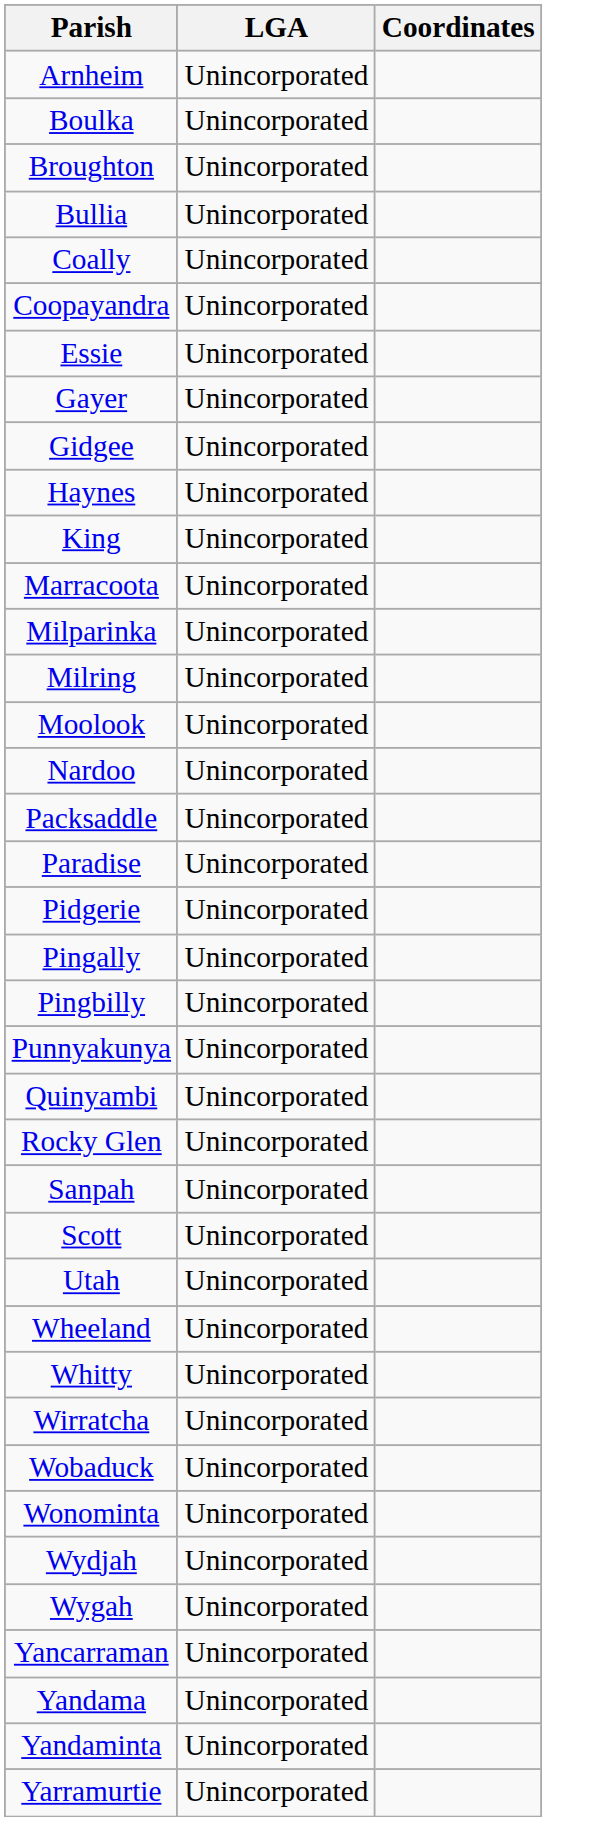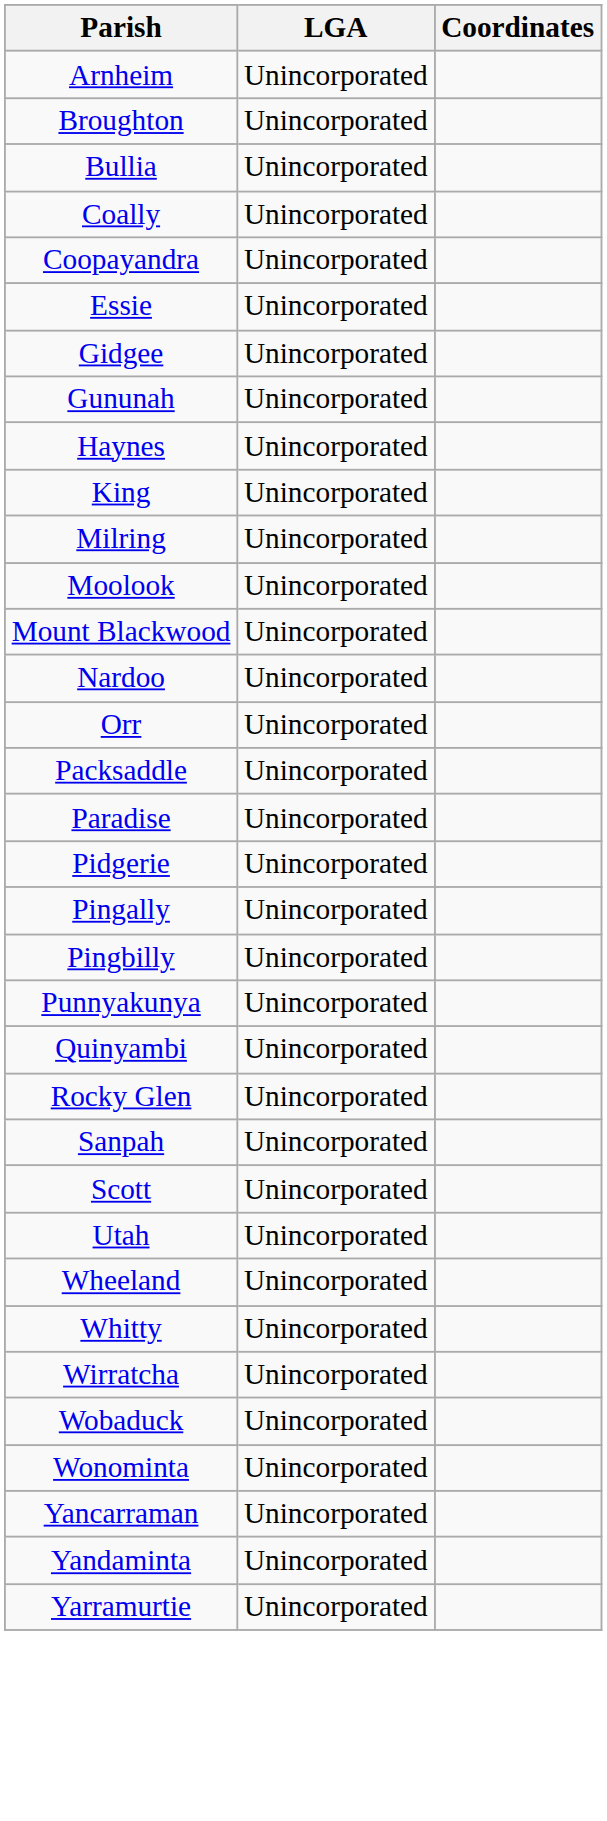 <table class="wikitable" style="text-align:center">
 <tr>
 <th>Parish</th>
 <th>LGA</th>
 <th>Coordinates</th>
 </tr>
 <tr>
 <td><a href='#'>Arnheim</a></td>
-<td>Unincorporated</td>
-<td></td>
-</tr>
-<tr>
-<td><a href='#'>Boulka</a></td>
 <td>Unincorporated</td>
 <td></td>
 </tr>
 <tr>
 <td><a href='#'>Broughton</a></td>
 <td>Unincorporated</td>
 <td></td>
 </tr>
 <tr>
 <td><a href='#'>Bullia</a></td>
 <td>Unincorporated</td>
 <td></td>
 </tr>
 <tr>
 <td><a href='#'>Coally</a></td>
 <td>Unincorporated</td>
 <td></td>
 </tr>
 <tr>
 <td><a href='#'>Coopayandra</a></td>
 <td>Unincorporated</td>
 <td></td>
 </tr>
 <tr>
 <td><a href='#'>Essie</a></td>
 <td>Unincorporated</td>
 <td></td>
 </tr>
 <tr>
-<td><a href='#'>Gayer</a></td>
+<td><a href='#'>Gidgee</a></td>
 <td>Unincorporated</td>
 <td></td>
 </tr>
 <tr>
-<td><a href='#'>Gidgee</a></td>
+<td><a href='#'>Gununah</a></td>
 <td>Unincorporated</td>
 <td></td>
 </tr>
 <tr>
 <td><a href='#'>Haynes</a></td>
 <td>Unincorporated</td>
 <td></td>
 </tr>
 <tr>
 <td><a href='#'>King</a></td>
 <td>Unincorporated</td>
 <td></td>
 </tr>
 <tr>
-<td><a href='#'>Marracoota</a></td>
-<td>Unincorporated</td>
-<td></td>
-</tr>
-<tr>
-<td><a href='#'>Milparinka</a></td>
-<td>Unincorporated</td>
-<td></td>
-</tr>
-<tr>
 <td><a href='#'>Milring</a></td>
 <td>Unincorporated</td>
 <td></td>
 </tr>
 <tr>
 <td><a href='#'>Moolook</a></td>
 <td>Unincorporated</td>
 <td></td>
 </tr>
 <tr>
+<td><a href='#'>Mount Blackwood</a></td>
+<td>Unincorporated</td>
+<td></td>
+</tr>
+<tr>
 <td><a href='#'>Nardoo</a></td>
+<td>Unincorporated</td>
+<td></td>
+</tr>
+<tr>
+<td><a href='#'>Orr</a></td>
 <td>Unincorporated</td>
 <td></td>
 </tr>
 <tr>
 <td><a href='#'>Packsaddle</a></td>
 <td>Unincorporated</td>
 <td></td>
 </tr>
 <tr>
 <td><a href='#'>Paradise</a></td>
 <td>Unincorporated</td>
 <td></td>
 </tr>
 <tr>
 <td><a href='#'>Pidgerie</a></td>
 <td>Unincorporated</td>
 <td></td>
 </tr>
 <tr>
 <td><a href='#'>Pingally</a></td>
 <td>Unincorporated</td>
 <td></td>
 </tr>
 <tr>
 <td><a href='#'>Pingbilly</a></td>
 <td>Unincorporated</td>
 <td></td>
 </tr>
 <tr>
 <td><a href='#'>Punnyakunya</a></td>
 <td>Unincorporated</td>
 <td></td>
 </tr>
 <tr>
 <td><a href='#'>Quinyambi</a></td>
 <td>Unincorporated</td>
 <td></td>
 </tr>
 <tr>
 <td><a href='#'>Rocky Glen</a></td>
 <td>Unincorporated</td>
 <td></td>
 </tr>
 <tr>
 <td><a href='#'>Sanpah</a></td>
 <td>Unincorporated</td>
 <td></td>
 </tr>
 <tr>
 <td><a href='#'>Scott</a></td>
 <td>Unincorporated</td>
 <td></td>
 </tr>
 <tr>
 <td><a href='#'>Utah</a></td>
 <td>Unincorporated</td>
 <td></td>
 </tr>
 <tr>
 <td><a href='#'>Wheeland</a></td>
 <td>Unincorporated</td>
 <td></td>
 </tr>
 <tr>
 <td><a href='#'>Whitty</a></td>
 <td>Unincorporated</td>
 <td></td>
 </tr>
 <tr>
 <td><a href='#'>Wirratcha</a></td>
 <td>Unincorporated</td>
 <td></td>
 </tr>
 <tr>
 <td><a href='#'>Wobaduck</a></td>
 <td>Unincorporated</td>
 <td></td>
 </tr>
 <tr>
 <td><a href='#'>Wonominta</a></td>
 <td>Unincorporated</td>
 <td></td>
 </tr>
 <tr>
-<td><a href='#'>Wydjah</a></td>
-<td>Unincorporated</td>
-<td></td>
-</tr>
-<tr>
-<td><a href='#'>Wygah</a></td>
-<td>Unincorporated</td>
-<td></td>
-</tr>
-<tr>
 <td><a href='#'>Yancarraman</a></td>
-<td>Unincorporated</td>
-<td></td>
-</tr>
-<tr>
-<td><a href='#'>Yandama</a></td>
 <td>Unincorporated</td>
 <td></td>
 </tr>
 <tr>
 <td><a href='#'>Yandaminta</a></td>
 <td>Unincorporated</td>
 <td></td>
 </tr>
 <tr>
 <td><a href='#'>Yarramurtie</a></td>
 <td>Unincorporated</td>
 <td></td>
 </tr>
 </table>
